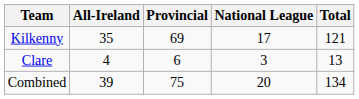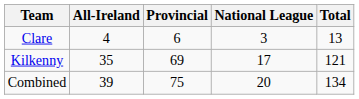 <table class="wikitable" style="text-align:center;">
 <tr>
 <th>Team</th>
 <th>All-Ireland</th>
 <th>Provincial</th>
 <th>National League</th>
 <th>Total</th>
 </tr>
 <tr>
+<td><a href='#'>Clare</a></td>
+<td>4</td>
+<td>6</td>
+<td>3</td>
+<td>13</td>
+</tr>
+<tr>
 <td><a href='#'>Kilkenny</a></td>
 <td>35</td>
 <td>69</td>
 <td>17</td>
 <td>121</td>
-</tr>
-<tr>
-<td><a href='#'>Clare</a></td>
-<td>4</td>
-<td>6</td>
-<td>3</td>
-<td>13</td>
 </tr>
 <tr>
 <td>Combined</td>
 <td>39</td>
 <td>75</td>
 <td>20</td>
 <td>134</td>
 </tr>
 </table>
